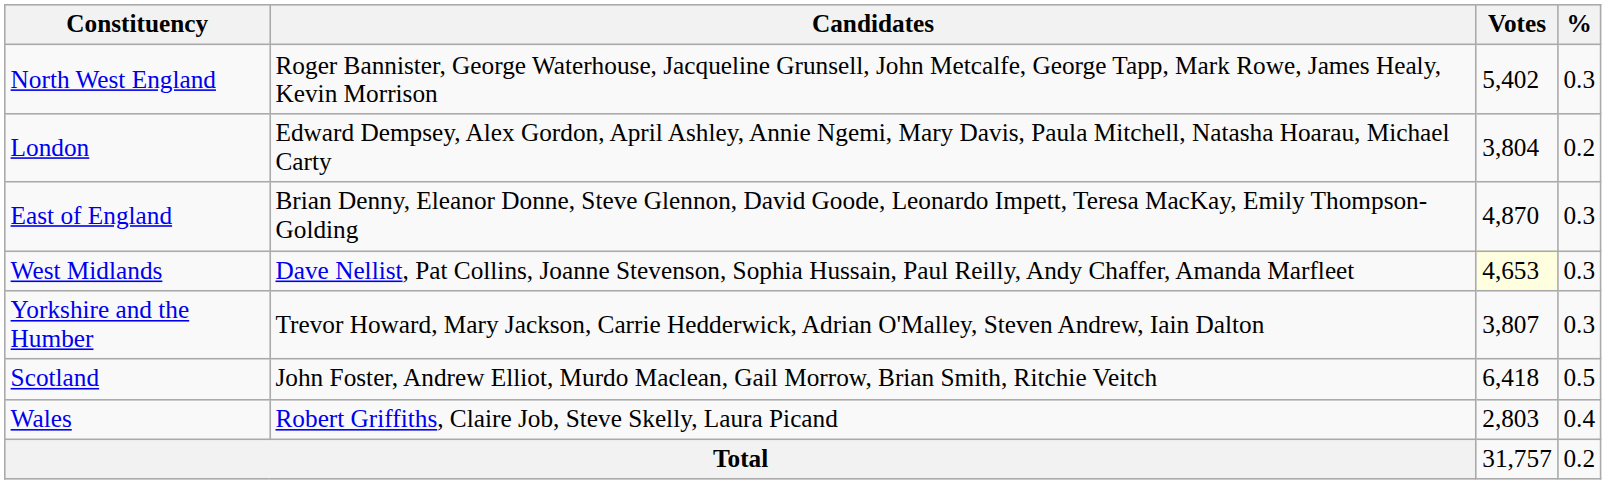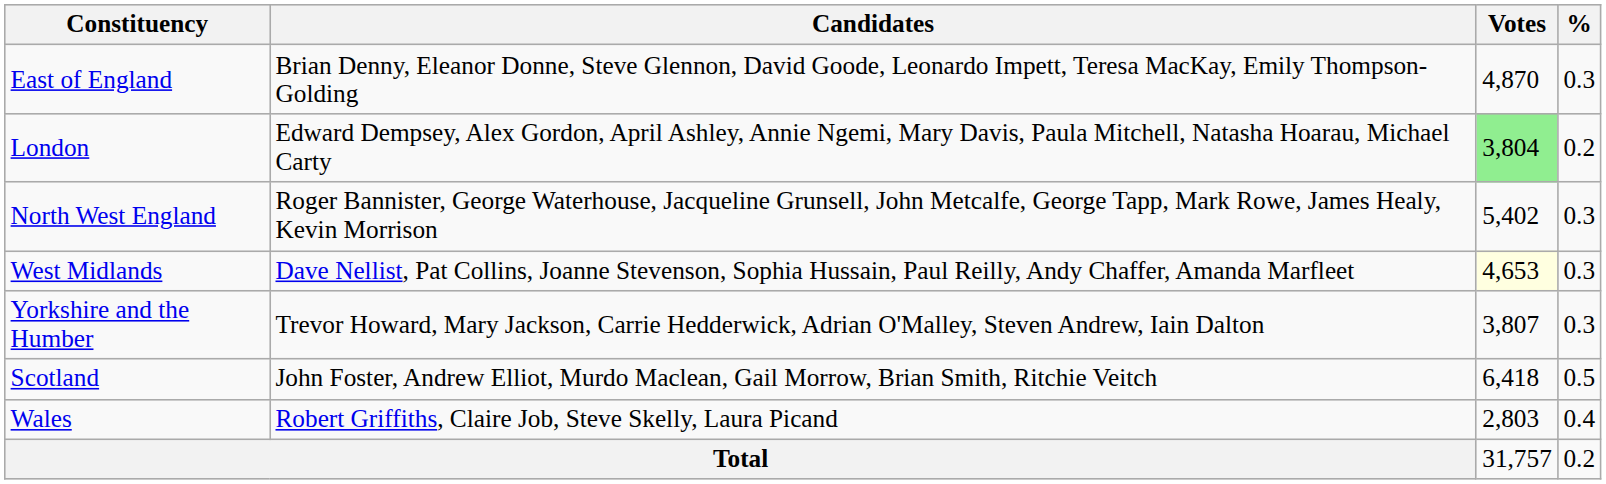 <table class="wikitable" style="width:80%; height:175px" border="1">
 <tr border="1" cellspacing="0" cellpadding="5">
 <th>Constituency</th>
 <th>Candidates</th>
 <th>Votes</th>
 <th>%</th>
 </tr>
 <tr>
-<td><a href='#'>North West England</a></td>
-<td>Roger Bannister, George Waterhouse, Jacqueline Grunsell, John Metcalfe, George Tapp, Mark Rowe, James Healy, Kevin Morrison</td>
-<td>5,402</td>
+<td><a href='#'>East of England</a></td>
+<td>Brian Denny, Eleanor Donne, Steve Glennon, David Goode, Leonardo Impett, Teresa MacKay, Emily Thompson-Golding</td>
+<td>4,870</td>
 <td>0.3</td>
 </tr>
 <tr>
 <td><a href='#'>London</a></td>
 <td>Edward Dempsey, Alex Gordon, April Ashley, Annie Ngemi, Mary Davis, Paula Mitchell, Natasha Hoarau, Michael Carty</td>
-<td>3,804</td>
+<td style="background: lightgreen;">3,804</td>
 <td>0.2</td>
 </tr>
 <tr>
-<td><a href='#'>East of England</a></td>
-<td>Brian Denny, Eleanor Donne, Steve Glennon, David Goode, Leonardo Impett, Teresa MacKay, Emily Thompson-Golding</td>
-<td>4,870</td>
+<td><a href='#'>North West England</a></td>
+<td>Roger Bannister, George Waterhouse, Jacqueline Grunsell, John Metcalfe, George Tapp, Mark Rowe, James Healy, Kevin Morrison</td>
+<td>5,402</td>
 <td>0.3</td>
 </tr>
 <tr>
 <td><a href='#'>West Midlands</a></td>
 <td><a href='#'>Dave Nellist</a>, Pat Collins, Joanne Stevenson, Sophia Hussain, Paul Reilly, Andy Chaffer, Amanda Marfleet</td>
 <td style="background: lightyellow;">4,653</td>
 <td>0.3</td>
 </tr>
 <tr>
 <td><a href='#'>Yorkshire and the Humber</a></td>
 <td>Trevor Howard, Mary Jackson, Carrie Hedderwick, Adrian O'Malley, Steven Andrew, Iain Dalton</td>
 <td>3,807</td>
 <td>0.3</td>
 </tr>
 <tr>
 <td><a href='#'>Scotland</a></td>
 <td>John Foster, Andrew Elliot, Murdo Maclean, Gail Morrow, Brian Smith, Ritchie Veitch</td>
 <td>6,418</td>
 <td>0.5</td>
 </tr>
 <tr>
 <td><a href='#'>Wales</a></td>
 <td><a href='#'>Robert Griffiths</a>, Claire Job, Steve Skelly, Laura Picand</td>
 <td>2,803</td>
 <td>0.4</td>
 </tr>
 <tr>
 <th colspan="2"><strong>Total</strong></th>
 <td>31,757</td>
 <td>0.2</td>
 </tr>
 </table>
